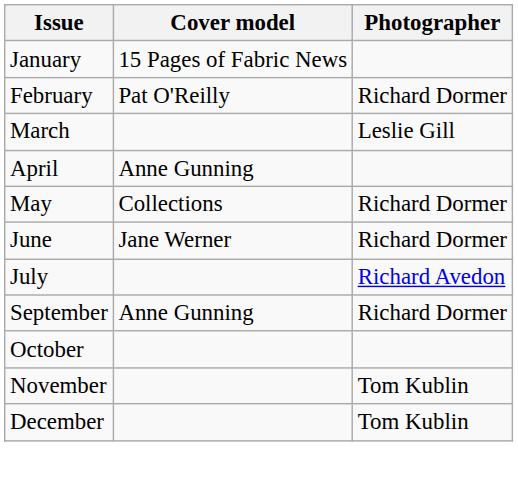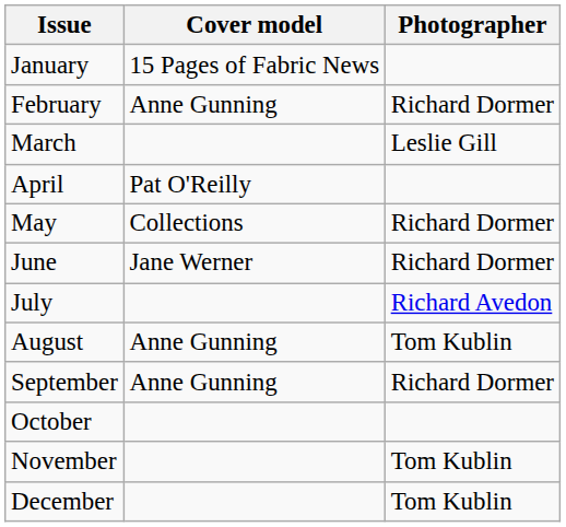 <table class="sortable wikitable">
 <tr>
 <th>Issue</th>
 <th>Cover model</th>
 <th>Photographer</th>
 </tr>
 <tr>
 <td>January</td>
 <td>15 Pages of Fabric News</td>
 <td></td>
 </tr>
 <tr>
 <td>February</td>
-<td>Pat O'Reilly</td>
+<td>Anne Gunning</td>
 <td>Richard Dormer</td>
 </tr>
 <tr>
 <td>March</td>
 <td></td>
 <td>Leslie Gill</td>
 </tr>
 <tr>
 <td>April</td>
-<td>Anne Gunning</td>
+<td>Pat O'Reilly</td>
 <td></td>
 </tr>
 <tr>
 <td>May</td>
 <td>Collections</td>
 <td>Richard Dormer</td>
 </tr>
 <tr>
 <td>June</td>
 <td>Jane Werner</td>
 <td>Richard Dormer</td>
 </tr>
 <tr>
 <td>July</td>
 <td></td>
 <td><a href='#'>Richard Avedon</a></td>
+</tr>
+<tr>
+<td>August</td>
+<td>Anne Gunning</td>
+<td>Tom Kublin</td>
 </tr>
 <tr>
 <td>September</td>
 <td>Anne Gunning</td>
 <td>Richard Dormer</td>
 </tr>
 <tr>
 <td>October</td>
 <td></td>
 <td></td>
 </tr>
 <tr>
 <td>November</td>
 <td></td>
 <td>Tom Kublin</td>
 </tr>
 <tr>
 <td>December</td>
 <td></td>
 <td>Tom Kublin</td>
 </tr>
 </table>
